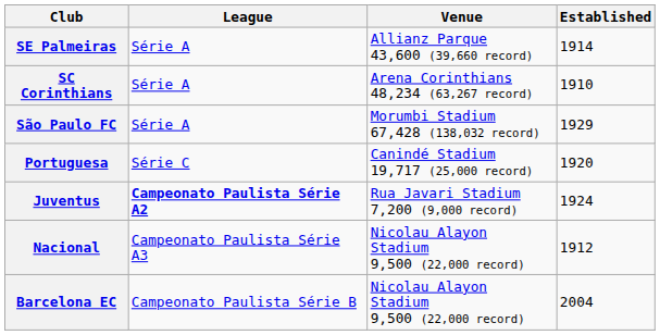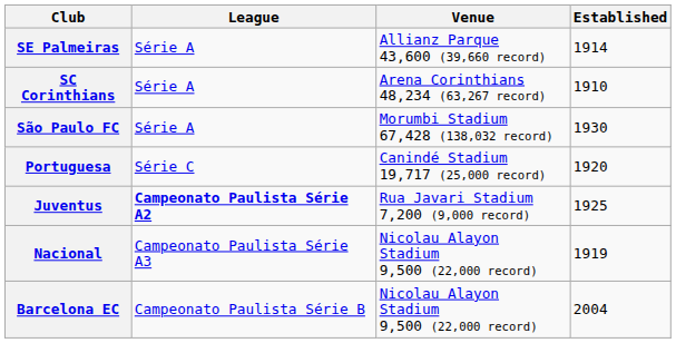 <table class="wikitable">
 <tr>
 <th>Club</th>
 <th>League</th>
 <th>Venue</th>
 <th>Established</th>
 </tr>
 <tr>
 <th><a href='#'>SE Palmeiras</a></th>
 <td><a href='#'>Série A</a></td>
 <td><a href='#'>Allianz Parque</a><br>43,600 <small>(39,660 record)</small></td>
 <td>1914</td>
 </tr>
 <tr>
 <th><a href='#'>SC Corinthians</a></th>
 <td><a href='#'>Série A</a></td>
 <td><a href='#'>Arena Corinthians</a><br>48,234 <small>(63,267 record)</small></td>
 <td>1910</td>
 </tr>
 <tr>
 <th><a href='#'>São Paulo FC</a></th>
 <td><a href='#'>Série A</a></td>
 <td><a href='#'>Morumbi Stadium</a><br>67,428 <small>(138,032 record)</small></td>
-<td>1929</td>
+<td>1930</td>
 </tr>
 <tr>
 <th><a href='#'>Portuguesa</a></th>
 <td><a href='#'>Série C</a></td>
 <td><a href='#'>Canindé Stadium</a><br>19,717 <small>(25,000 record)</small></td>
 <td>1920</td>
 </tr>
 <tr>
 <th><a href='#'>Juventus</a></th>
 <td><strong><a href='#'>Campeonato Paulista Série A2</a></strong></td>
 <td><a href='#'>Rua Javari Stadium</a><br>7,200 <small>(9,000 record)</small></td>
-<td>1924</td>
+<td>1925</td>
 </tr>
 <tr>
 <th><a href='#'>Nacional</a></th>
 <td><a href='#'>Campeonato Paulista Série A3</a></td>
 <td><a href='#'>Nicolau Alayon Stadium</a><br>9,500 <small>(22,000 record)</small></td>
-<td>1912</td>
+<td>1919</td>
 </tr>
 <tr>
 <th><a href='#'>Barcelona EC</a></th>
 <td><a href='#'>Campeonato Paulista Série B</a></td>
 <td><a href='#'>Nicolau Alayon Stadium</a><br>9,500 <small>(22,000 record)</small></td>
 <td>2004</td>
 </tr>
 </table>
